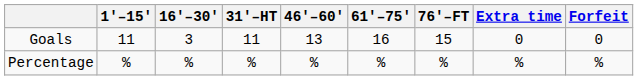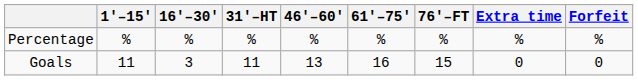 <table class="wikitable" style="text-align:center">
 <tr>
 <th></th>
 <th>1'–15'</th>
 <th>16'–30'</th>
 <th>31'–HT</th>
 <th>46'–60'</th>
 <th>61'–75'</th>
 <th>76'–FT</th>
 <th><a href='#'>Extra time</a></th>
 <th><a href='#'>Forfeit</a></th>
 </tr>
 <tr>
+<td>Percentage</td>
+<td>%</td>
+<td>%</td>
+<td>%</td>
+<td>%</td>
+<td>%</td>
+<td>%</td>
+<td>%</td>
+<td>%</td>
+</tr>
+<tr>
 <td>Goals</td>
 <td>11</td>
 <td>3</td>
 <td>11</td>
 <td>13</td>
 <td>16</td>
 <td>15</td>
 <td>0</td>
 <td>0</td>
 </tr>
-<tr>
-<td>Percentage</td>
-<td>%</td>
-<td>%</td>
-<td>%</td>
-<td>%</td>
-<td>%</td>
-<td>%</td>
-<td>%</td>
-<td>%</td>
-</tr>
 </table>
